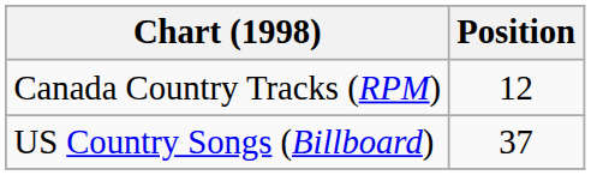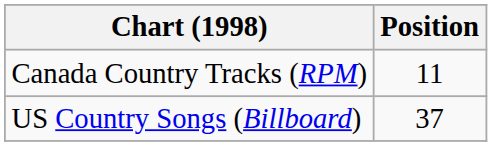 <table class="wikitable sortable">
 <tr>
 <th scope="col">Chart (1998)</th>
 <th scope="col">Position</th>
 </tr>
 <tr>
 <td>Canada Country Tracks (<em><a href='#'>RPM</a></em>)</td>
-<td align="center">12</td>
+<td align="center">11</td>
 </tr>
 <tr>
 <td>US <a href='#'>Country Songs</a> (<em><a href='#'>Billboard</a></em>)</td>
 <td align="center">37</td>
 </tr>
 </table>
